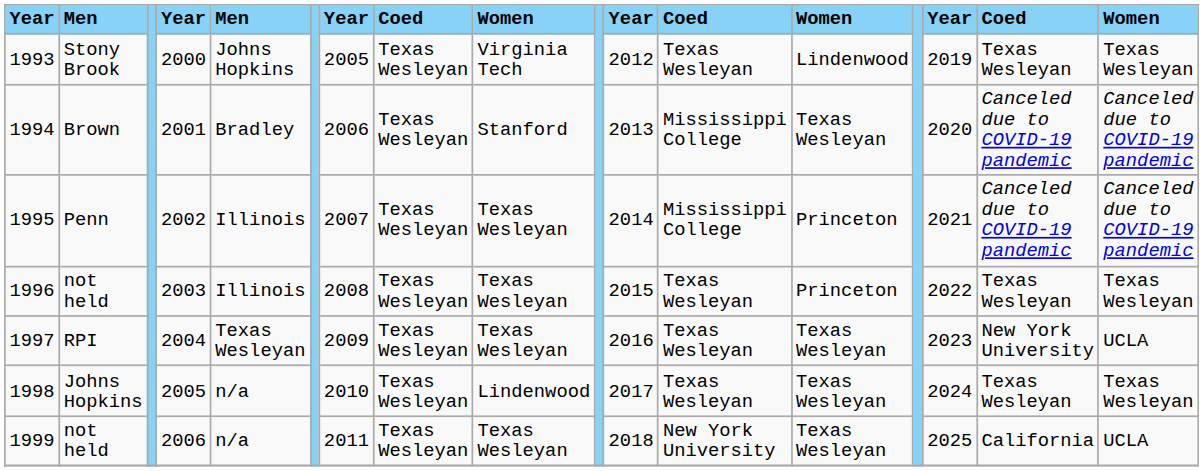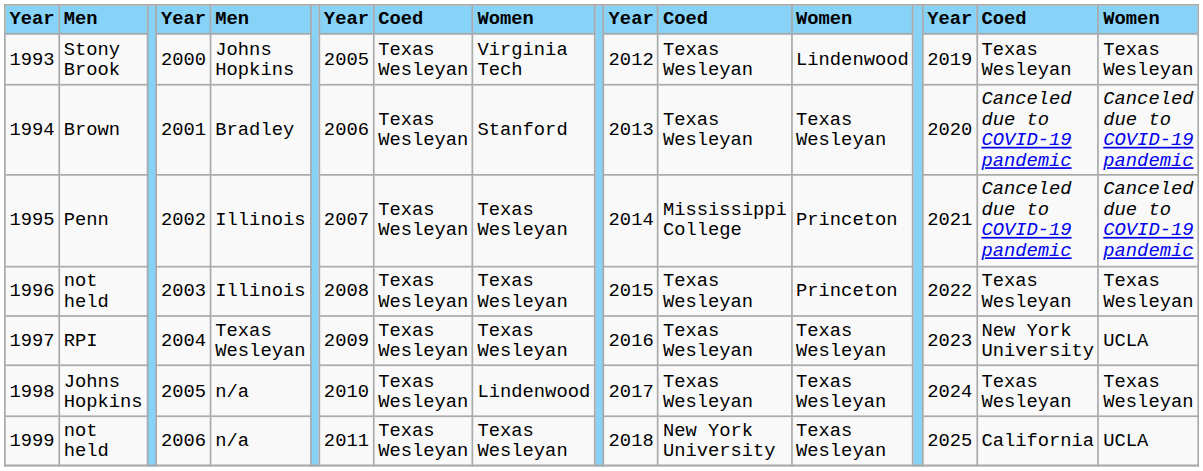 <table class="wikitable" style="font-size:85%;">
 <tr ! style="background-color: #87D3F8;">
 <td><strong>Year</strong></td>
 <td><strong>Men</strong></td>
 <td rowspan=8></td>
 <td><strong>Year</strong></td>
 <td><strong>Men</strong></td>
 <td rowspan=8></td>
 <td><strong>Year</strong></td>
 <td><strong>Coed</strong></td>
 <td><strong>Women</strong></td>
 <td rowspan=8></td>
 <td><strong>Year</strong></td>
 <td><strong>Coed</strong></td>
 <td><strong>Women</strong></td>
 <td rowspan=8></td>
 <td><strong>Year</strong></td>
 <td><strong>Coed</strong></td>
 <td><strong>Women</strong></td>
 </tr>
 <tr --->
 <td>1993</td>
 <td>Stony Brook</td>
 <td>2000</td>
 <td>Johns Hopkins</td>
 <td>2005</td>
 <td>Texas Wesleyan</td>
 <td>Virginia Tech</td>
 <td>2012</td>
 <td>Texas Wesleyan</td>
 <td>Lindenwood</td>
 <td>2019</td>
 <td>Texas Wesleyan</td>
 <td>Texas Wesleyan</td>
 </tr>
 <tr --->
 <td>1994</td>
 <td>Brown</td>
 <td>2001</td>
 <td>Bradley</td>
 <td>2006</td>
 <td>Texas Wesleyan</td>
 <td>Stanford</td>
 <td>2013</td>
-<td>Mississippi College</td>
+<td>Texas Wesleyan</td>
 <td>Texas Wesleyan</td>
 <td>2020</td>
 <td><em>Canceled due to <a href='#'>COVID-19 pandemic</a></em></td>
 <td><em>Canceled due to <a href='#'>COVID-19 pandemic</a></em></td>
 </tr>
 <tr --->
 <td>1995</td>
 <td>Penn</td>
 <td>2002</td>
 <td>Illinois</td>
 <td>2007</td>
 <td>Texas Wesleyan</td>
 <td>Texas Wesleyan</td>
 <td>2014</td>
 <td>Mississippi College</td>
 <td>Princeton</td>
 <td>2021</td>
 <td><em>Canceled due to <a href='#'>COVID-19 pandemic</a></em></td>
 <td><em>Canceled due to <a href='#'>COVID-19 pandemic</a></em></td>
 </tr>
 <tr --->
 <td>1996</td>
 <td>not held</td>
 <td>2003</td>
 <td>Illinois</td>
 <td>2008</td>
 <td>Texas Wesleyan</td>
 <td>Texas Wesleyan</td>
 <td>2015</td>
 <td>Texas Wesleyan</td>
 <td>Princeton</td>
 <td>2022</td>
 <td>Texas Wesleyan</td>
 <td>Texas Wesleyan</td>
 </tr>
 <tr --->
 <td>1997</td>
 <td>RPI</td>
 <td>2004</td>
 <td>Texas Wesleyan</td>
 <td>2009</td>
 <td>Texas Wesleyan</td>
 <td>Texas Wesleyan</td>
 <td>2016</td>
 <td>Texas Wesleyan</td>
 <td>Texas Wesleyan</td>
 <td>2023</td>
 <td>New York University</td>
 <td>UCLA</td>
 </tr>
 <tr --->
 <td>1998</td>
 <td>Johns Hopkins</td>
 <td>2005</td>
 <td>n/a</td>
 <td>2010</td>
 <td>Texas Wesleyan</td>
 <td>Lindenwood</td>
 <td>2017</td>
 <td>Texas Wesleyan</td>
 <td>Texas Wesleyan</td>
 <td>2024</td>
 <td>Texas Wesleyan</td>
 <td>Texas Wesleyan</td>
 </tr>
 <tr --->
 <td>1999</td>
 <td>not held</td>
 <td>2006</td>
 <td>n/a</td>
 <td>2011</td>
 <td>Texas Wesleyan</td>
 <td>Texas Wesleyan</td>
 <td>2018</td>
 <td>New York University</td>
 <td>Texas Wesleyan</td>
 <td>2025</td>
 <td>California</td>
 <td>UCLA</td>
 </tr>
 <tr --->
 </tr>
 </table>
